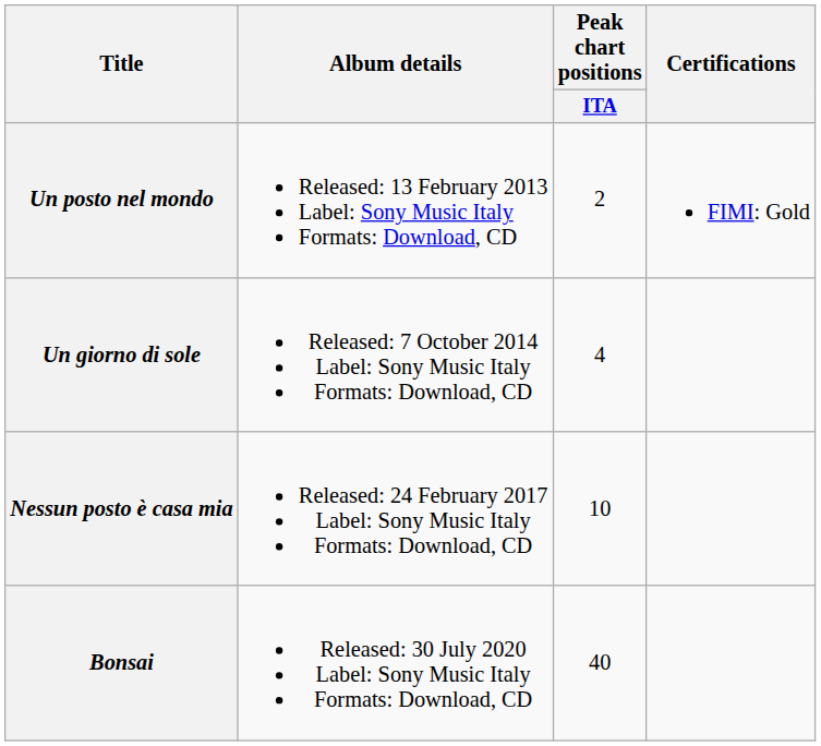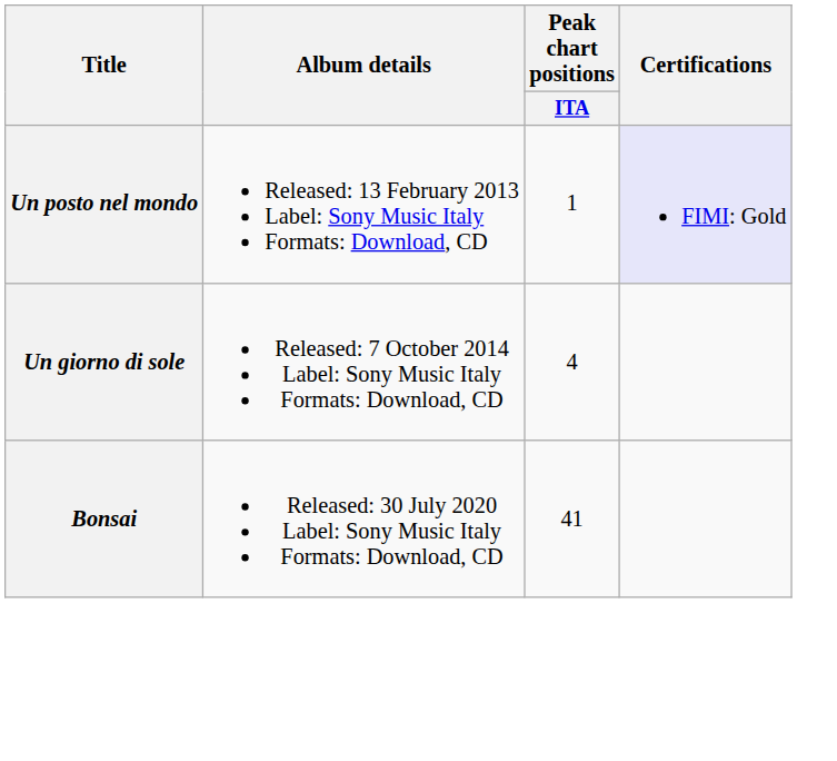 <table class="wikitable plainrowheaders" style="text-align:center;">
 <tr>
 <th scope="col" rowspan="2">Title</th>
 <th scope="col" rowspan="2">Album details</th>
 <th scope="col" colspan="1">Peak chart positions</th>
 <th scope="col" rowspan="2">Certifications</th>
 </tr>
 <tr>
 <th scope="col" style="width:3em;font-size:90%;"><a href='#'>ITA</a><br></th>
 </tr>
 <tr>
 <th scope="row"><em>Un posto nel mondo</em></th>
 <td style="text-align:left;"><br><ul><li>Released: 13 February 2013</li><li>Label: <a href='#'>Sony Music Italy</a></li><li>Formats: <a href='#'>Download</a>, CD</li></ul></td>
-<td>2</td>
-<td style="text-align:left;"><br><ul><li><a href='#'>FIMI</a>: Gold</li></ul></td>
+<td>1</td>
+<td style="background: lavender; text-align:left;"><br><ul><li><a href='#'>FIMI</a>: Gold</li></ul></td>
 </tr>
 <tr>
 <th scope="row"><em>Un giorno di sole</em></th>
 <td><br><ul><li>Released: 7 October 2014</li><li>Label: Sony Music Italy</li><li>Formats: Download, CD</li></ul></td>
 <td>4</td>
 <td></td>
 </tr>
 <tr>
-<th scope="row"><em>Nessun posto è casa mia</em></th>
-<td><br><ul><li>Released: 24 February 2017</li><li>Label: Sony Music Italy</li><li>Formats: Download, CD</li></ul></td>
-<td>10</td>
-<td></td>
-</tr>
-<tr>
 <th scope="row"><em>Bonsai</em></th>
 <td><br><ul><li>Released: 30 July 2020</li><li>Label: Sony Music Italy</li><li>Formats: Download, CD</li></ul></td>
-<td>40</td>
+<td>41</td>
 <td></td>
 </tr>
 </table>
